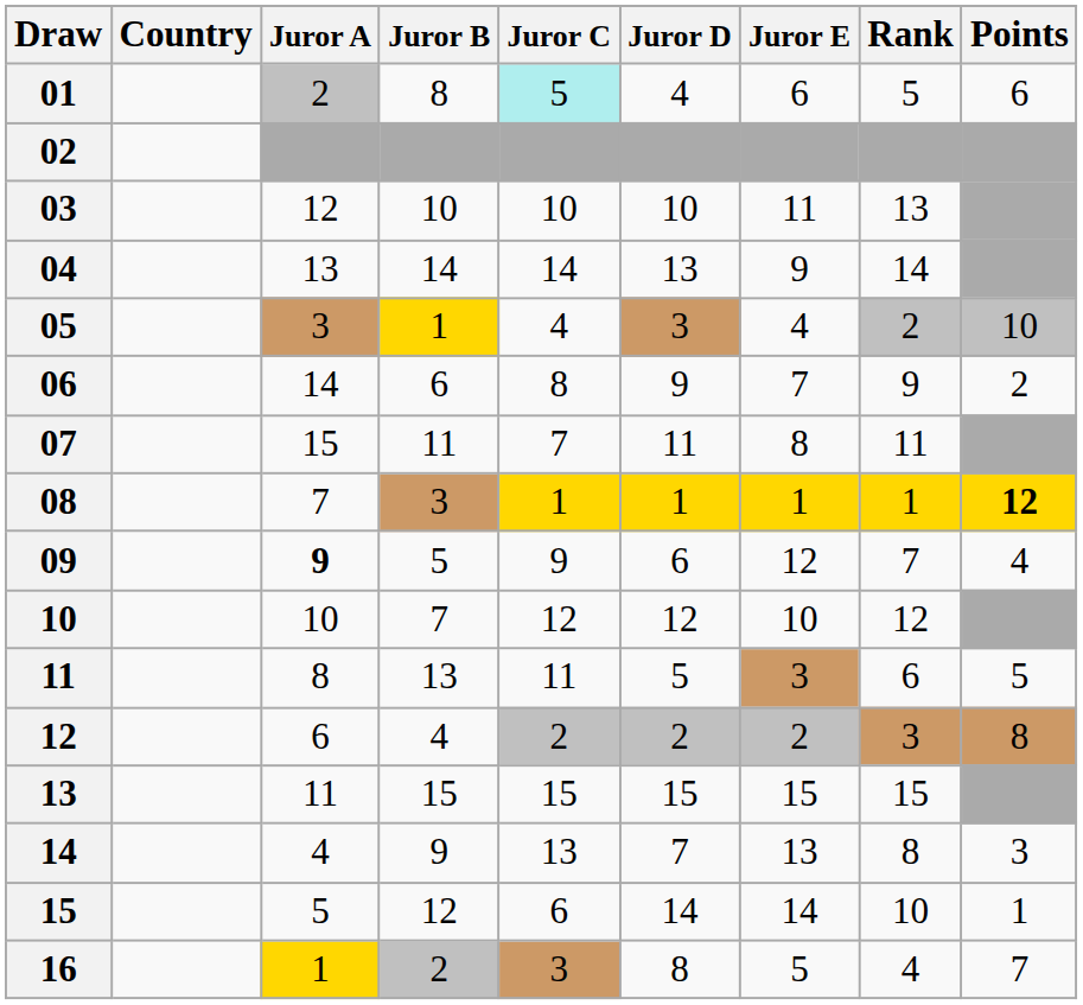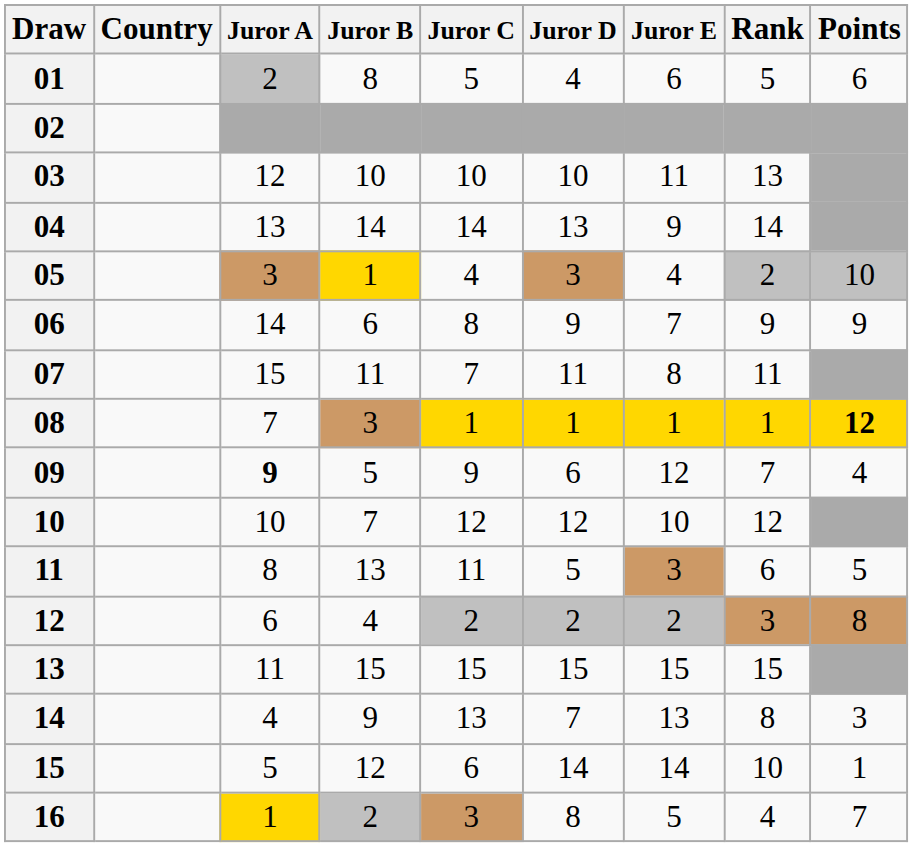 <table class="sortable wikitable collapsible plainrowheaders" style="text-align:center;">
 <tr>
 </tr>
 <tr>
 <th scope="col">Draw</th>
 <th scope="col">Country</th>
 <th scope="col"><small>Juror A</small></th>
 <th scope="col"><small>Juror B</small></th>
 <th scope="col"><small>Juror C</small></th>
 <th scope="col"><small>Juror D</small></th>
 <th scope="col"><small>Juror E</small></th>
 <th scope="col">Rank</th>
 <th scope="col">Points</th>
 </tr>
 <tr>
 <th scope="row" style="text-align:center;">01</th>
 <td style="text-align:left;"></td>
 <td style="background:silver;">2</td>
 <td>8</td>
-<td style="background: paleturquoise;">5</td>
+<td>5</td>
 <td>4</td>
 <td>6</td>
 <td>5</td>
 <td>6</td>
 </tr>
 <tr class="sortbottom">
 <th scope="row" style="text-align:center;">02</th>
 <td style="text-align:left;"></td>
 <td style="background:#AAAAAA;"></td>
 <td style="background:#AAAAAA;"></td>
 <td style="background:#AAAAAA;"></td>
 <td style="background:#AAAAAA;"></td>
 <td style="background:#AAAAAA;"></td>
 <td style="background:#AAAAAA;"></td>
 <td style="background:#AAAAAA;"></td>
 </tr>
 <tr>
 <th scope="row" style="text-align:center;">03</th>
 <td style="text-align:left;"></td>
 <td>12</td>
 <td>10</td>
 <td>10</td>
 <td>10</td>
 <td>11</td>
 <td>13</td>
 <td style="background:#AAAAAA;"></td>
 </tr>
 <tr>
 <th scope="row" style="text-align:center;">04</th>
 <td style="text-align:left;"></td>
 <td>13</td>
 <td>14</td>
 <td>14</td>
 <td>13</td>
 <td>9</td>
 <td>14</td>
 <td style="background:#AAAAAA;"></td>
 </tr>
 <tr>
 <th scope="row" style="text-align:center;">05</th>
 <td style="text-align:left;"></td>
 <td style="background:#CC9966;">3</td>
 <td style="background:gold;">1</td>
 <td>4</td>
 <td style="background:#CC9966;">3</td>
 <td>4</td>
 <td style="background:silver;">2</td>
 <td style="background:silver;">10</td>
 </tr>
 <tr>
 <th scope="row" style="text-align:center;">06</th>
 <td style="text-align:left;"></td>
 <td>14</td>
 <td>6</td>
 <td>8</td>
 <td>9</td>
 <td>7</td>
 <td>9</td>
-<td>2</td>
+<td>9</td>
 </tr>
 <tr>
 <th scope="row" style="text-align:center;">07</th>
 <td style="text-align:left;"></td>
 <td>15</td>
 <td>11</td>
 <td>7</td>
 <td>11</td>
 <td>8</td>
 <td>11</td>
 <td style="background:#AAAAAA;"></td>
 </tr>
 <tr>
 <th scope="row" style="text-align:center;">08</th>
 <td style="text-align:left;"></td>
 <td>7</td>
 <td style="background:#CC9966;">3</td>
 <td style="background:gold;">1</td>
 <td style="background:gold;">1</td>
 <td style="background:gold;">1</td>
 <td style="background:gold;">1</td>
 <td style="background:gold;"><strong>12</strong></td>
 </tr>
 <tr>
 <th scope="row" style="text-align:center;">09</th>
 <td style="text-align:left;"></td>
 <td><strong>9</strong></td>
 <td>5</td>
 <td>9</td>
 <td>6</td>
 <td>12</td>
 <td>7</td>
 <td>4</td>
 </tr>
 <tr>
 <th scope="row" style="text-align:center;">10</th>
 <td style="text-align:left;"></td>
 <td>10</td>
 <td>7</td>
 <td>12</td>
 <td>12</td>
 <td>10</td>
 <td>12</td>
 <td style="background:#AAAAAA;"></td>
 </tr>
 <tr>
 <th scope="row" style="text-align:center;">11</th>
 <td style="text-align:left;"></td>
 <td>8</td>
 <td>13</td>
 <td>11</td>
 <td>5</td>
 <td style="background:#CC9966;">3</td>
 <td>6</td>
 <td>5</td>
 </tr>
 <tr>
 <th scope="row" style="text-align:center;">12</th>
 <td style="text-align:left;"></td>
 <td>6</td>
 <td>4</td>
 <td style="background:silver;">2</td>
 <td style="background:silver;">2</td>
 <td style="background:silver;">2</td>
 <td style="background:#CC9966;">3</td>
 <td style="background:#CC9966;">8</td>
 </tr>
 <tr>
 <th scope="row" style="text-align:center;">13</th>
 <td style="text-align:left;"></td>
 <td>11</td>
 <td>15</td>
 <td>15</td>
 <td>15</td>
 <td>15</td>
 <td>15</td>
 <td style="background:#AAAAAA;"></td>
 </tr>
 <tr>
 <th scope="row" style="text-align:center;">14</th>
 <td style="text-align:left;"></td>
 <td>4</td>
 <td>9</td>
 <td>13</td>
 <td>7</td>
 <td>13</td>
 <td>8</td>
 <td>3</td>
 </tr>
 <tr>
 <th scope="row" style="text-align:center;">15</th>
 <td style="text-align:left;"></td>
 <td>5</td>
 <td>12</td>
 <td>6</td>
 <td>14</td>
 <td>14</td>
 <td>10</td>
 <td>1</td>
 </tr>
 <tr>
 <th scope="row" style="text-align:center;">16</th>
 <td style="text-align:left;"></td>
 <td style="background:gold;">1</td>
 <td style="background:silver;">2</td>
 <td style="background:#CC9966;">3</td>
 <td>8</td>
 <td>5</td>
 <td>4</td>
 <td>7</td>
 </tr>
 </table>
